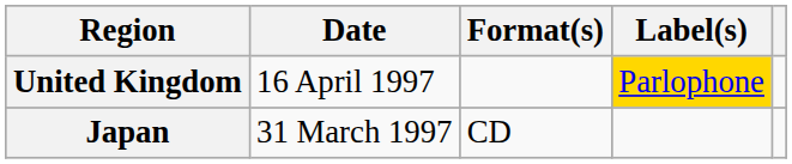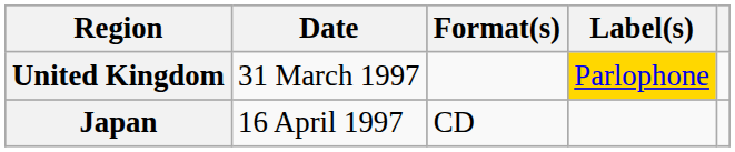 <table class="wikitable plainrowheaders">
 <tr>
 <th scope="col">Region</th>
 <th scope="col">Date</th>
 <th scope="col">Format(s)</th>
 <th scope="col">Label(s)</th>
 <th scope="col"></th>
 </tr>
 <tr>
 <th scope="row">United Kingdom</th>
-<td>16 April 1997</td>
+<td>31 March 1997</td>
 <td></td>
 <td style="background: gold;"><a href='#'>Parlophone</a></td>
 <td></td>
 </tr>
 <tr>
 <th scope="row">Japan</th>
-<td>31 March 1997</td>
+<td>16 April 1997</td>
 <td>CD</td>
 <td></td>
 <td></td>
 </tr>
 </table>
